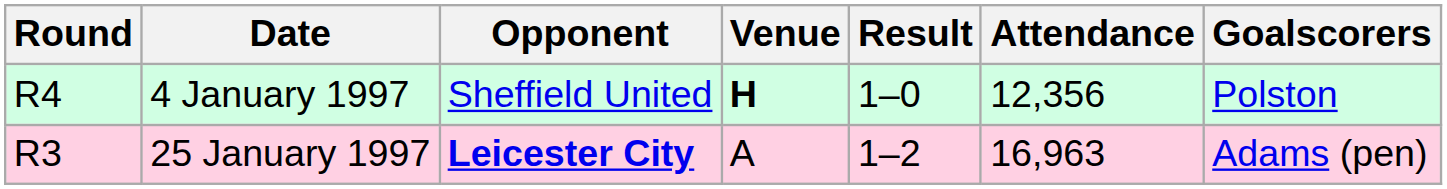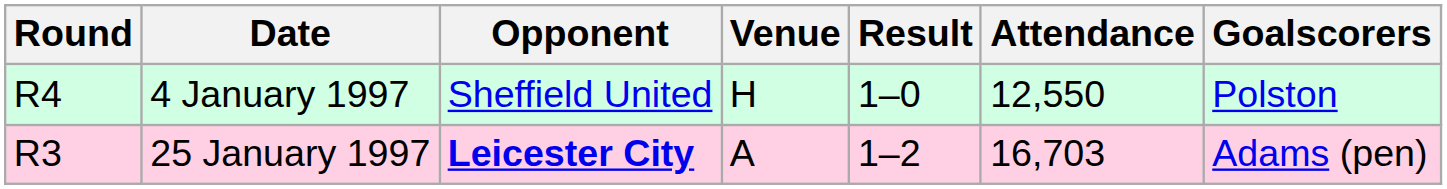 <table class="wikitable">
 <tr>
 <th>Round</th>
 <th>Date</th>
 <th>Opponent</th>
 <th>Venue</th>
 <th>Result</th>
 <th>Attendance</th>
 <th>Goalscorers</th>
 </tr>
 <tr style="background-color: #d0ffe3;">
 <td>R4</td>
 <td>4 January 1997</td>
 <td><a href='#'>Sheffield United</a></td>
-<td><strong>H</strong></td>
+<td>H</td>
 <td>1–0</td>
-<td>12,356</td>
+<td>12,550</td>
 <td><a href='#'>Polston</a></td>
 </tr>
 <tr style="background-color: #ffd0e3;">
 <td>R3</td>
 <td>25 January 1997</td>
 <td><strong><a href='#'>Leicester City</a></strong></td>
 <td>A</td>
 <td>1–2</td>
-<td>16,963</td>
+<td>16,703</td>
 <td><a href='#'>Adams</a> (pen)</td>
 </tr>
 </table>
